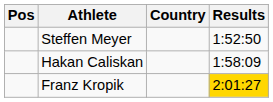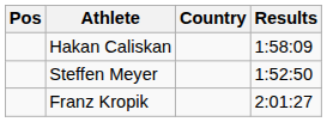 <table class="wikitable">
 <tr>
 <th>Pos</th>
 <th>Athlete</th>
 <th>Country</th>
 <th>Results</th>
 </tr>
 <tr>
 <td align="center"></td>
+<td>Hakan Caliskan</td>
+<td></td>
+<td>1:58:09</td>
+</tr>
+<tr>
+<td align="center"></td>
 <td>Steffen Meyer</td>
 <td></td>
 <td>1:52:50</td>
 </tr>
 <tr>
 <td align="center"></td>
-<td>Hakan Caliskan</td>
-<td></td>
-<td>1:58:09</td>
-</tr>
-<tr>
-<td align="center"></td>
 <td>Franz Kropik</td>
 <td></td>
-<td style="background: gold;">2:01:27</td>
+<td>2:01:27</td>
 </tr>
 </table>
